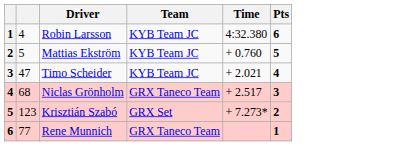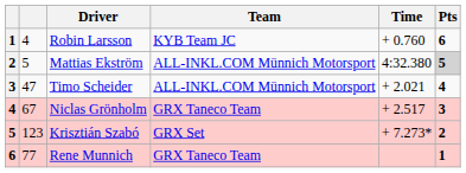 <table class="wikitable" style="font-size:95%">
 <tr>
 <th></th>
 <th></th>
 <th>Driver</th>
 <th>Team</th>
 <th>Time</th>
 <th>Pts</th>
 </tr>
 <tr>
 <th>1</th>
 <td>4</td>
 <td> <a href='#'>Robin Larsson</a></td>
 <td><a href='#'>KYB Team JC</a></td>
-<td>4:32.380</td>
+<td>+ 0.760</td>
 <td><strong>6</strong></td>
 </tr>
 <tr>
 <th>2</th>
 <td>5</td>
 <td> <a href='#'>Mattias Ekström</a></td>
-<td><a href='#'>KYB Team JC</a></td>
-<td>+ 0.760</td>
-<td><strong>5</strong></td>
+<td><a href='#'>ALL-INKL.COM Münnich Motorsport</a></td>
+<td>4:32.380</td>
+<td style="background: lightgrey;"><strong>5</strong></td>
 </tr>
 <tr>
 <th>3</th>
 <td>47</td>
 <td> <a href='#'>Timo Scheider</a></td>
-<td><a href='#'>KYB Team JC</a></td>
+<td><a href='#'>ALL-INKL.COM Münnich Motorsport</a></td>
 <td>+ 2.021</td>
 <td><strong>4</strong></td>
 </tr>
 <tr>
 <th style="background:#ffcccc;">4</th>
-<td style="background:#ffcccc;">68</td>
+<td style="background:#ffcccc;">67</td>
 <td style="background:#ffcccc;"> <a href='#'>Niclas Grönholm</a></td>
 <td style="background:#ffcccc;"><a href='#'>GRX Taneco Team</a></td>
 <td style="background:#ffcccc;">+ 2.517</td>
 <td style="background:#ffcccc;"><strong>3</strong></td>
 </tr>
 <tr>
 <th style="background:#ffcccc;">5</th>
 <td style="background:#ffcccc;">123</td>
 <td style="background:#ffcccc;"> <a href='#'>Krisztián Szabó</a></td>
 <td style="background:#ffcccc;"><a href='#'>GRX Set</a></td>
 <td style="background:#ffcccc;">+ 7.273*</td>
 <td style="background:#ffcccc;"><strong>2</strong></td>
 </tr>
 <tr>
 <th style="background:#ffcccc;">6</th>
 <td style="background:#ffcccc;">77</td>
 <td style="background:#ffcccc;"> <a href='#'>Rene Munnich</a></td>
 <td style="background:#ffcccc;"><a href='#'>GRX Taneco Team</a></td>
 <td style="background:#ffcccc;"><strong></strong></td>
 <td style="background:#ffcccc;"><strong>1</strong></td>
 </tr>
 </table>
